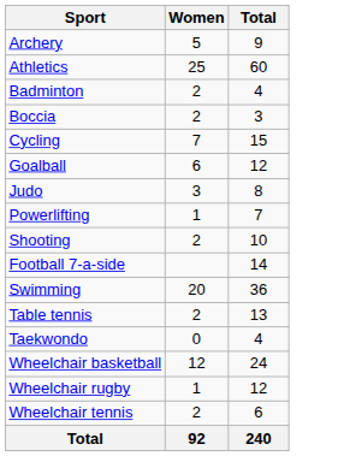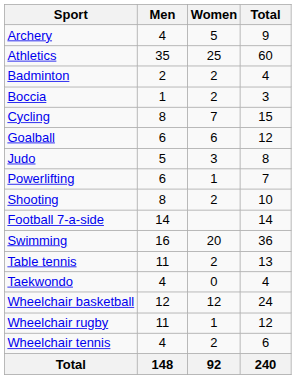 <table class="wikitable sortable" style="text-align:center">
 <tr>
 <th width=125>Sport</th>
+<th width=55>Men</th>
 <th width=55>Women</th>
 <th width=55>Total</th>
 </tr>
 <tr>
 <td align=left><a href='#'>Archery</a></td>
+<td>4</td>
 <td>5</td>
 <td>9</td>
 </tr>
 <tr>
 <td align=left><a href='#'>Athletics</a></td>
+<td>35</td>
 <td>25</td>
 <td>60</td>
 </tr>
 <tr>
 <td align=left><a href='#'>Badminton</a></td>
 <td>2</td>
+<td>2</td>
 <td>4</td>
 </tr>
 <tr>
 <td align=left><a href='#'>Boccia</a></td>
+<td>1</td>
 <td>2</td>
 <td>3</td>
 </tr>
 <tr>
 <td align=left><a href='#'>Cycling</a></td>
+<td>8</td>
 <td>7</td>
 <td>15</td>
 </tr>
 <tr>
 <td align=left><a href='#'>Goalball</a></td>
 <td>6</td>
+<td>6</td>
 <td>12</td>
 </tr>
 <tr>
 <td align=left><a href='#'>Judo</a></td>
+<td>5</td>
 <td>3</td>
 <td>8</td>
 </tr>
 <tr>
 <td align=left><a href='#'>Powerlifting</a></td>
+<td>6</td>
 <td>1</td>
 <td>7</td>
 </tr>
 <tr>
 <td align=left><a href='#'>Shooting</a></td>
+<td>8</td>
 <td>2</td>
 <td>10</td>
 </tr>
 <tr>
 <td align=left><a href='#'>Football 7-a-side</a></td>
+<td>14</td>
 <td></td>
 <td>14</td>
 </tr>
 <tr>
 <td align=left><a href='#'>Swimming</a></td>
+<td>16</td>
 <td>20</td>
 <td>36</td>
 </tr>
 <tr>
 <td align=left><a href='#'>Table tennis</a></td>
+<td>11</td>
 <td>2</td>
 <td>13</td>
 </tr>
 <tr>
 <td align=left><a href='#'>Taekwondo</a></td>
+<td>4</td>
 <td>0</td>
 <td>4</td>
 </tr>
 <tr>
 <td align=left nowrap><a href='#'>Wheelchair basketball</a></td>
 <td>12</td>
+<td>12</td>
 <td>24</td>
 </tr>
 <tr>
 <td align=left><a href='#'>Wheelchair rugby</a></td>
+<td>11</td>
 <td>1</td>
 <td>12</td>
 </tr>
 <tr>
 <td align=left><a href='#'>Wheelchair tennis</a></td>
+<td>4</td>
 <td>2</td>
 <td>6</td>
 </tr>
 <tr>
 <th>Total</th>
+<th>148</th>
 <th>92</th>
 <th>240</th>
 </tr>
 </table>
